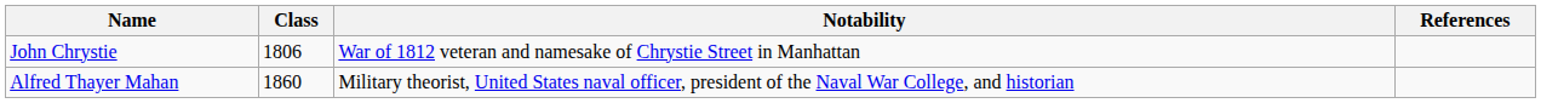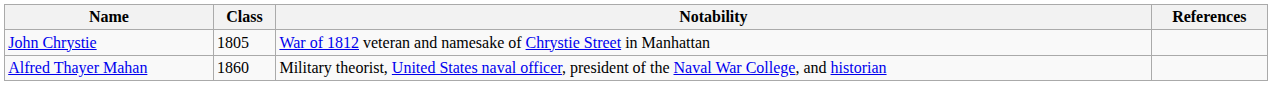 <table class="wikitable sortable" style="width:100%;">
 <tr>
 <th>Name</th>
 <th>Class</th>
 <th>Notability</th>
 <th>References</th>
 </tr>
 <tr>
 <td><a href='#'>John Chrystie</a></td>
-<td>1806</td>
+<td>1805</td>
 <td><a href='#'>War of 1812</a> veteran and namesake of <a href='#'>Chrystie Street</a> in Manhattan</td>
 <td></td>
 </tr>
 <tr>
 <td><a href='#'>Alfred Thayer Mahan</a></td>
 <td>1860</td>
 <td>Military theorist, <a href='#'>United States naval officer</a>, president of the <a href='#'>Naval War College</a>, and <a href='#'>historian</a></td>
 <td></td>
 </tr>
 </table>
